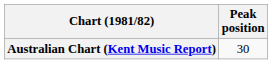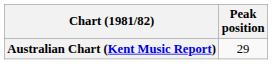 <table class="wikitable sortable plainrowheaders">
 <tr>
 <th scope="col">Chart (1981/82)</th>
 <th scope="col">Peak<br>position</th>
 </tr>
 <tr>
 <th scope="row">Australian Chart (<a href='#'>Kent Music Report</a>)</th>
-<td style="text-align:center;">30</td>
+<td style="text-align:center;">29</td>
 </tr>
 </table>
